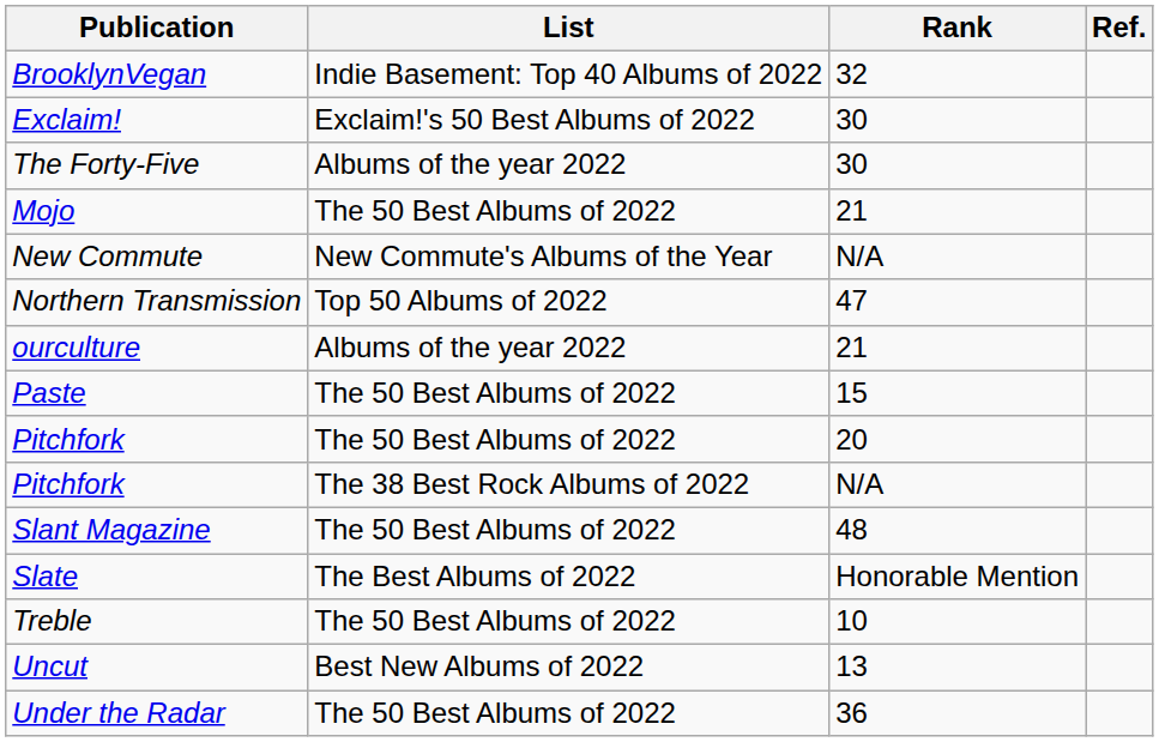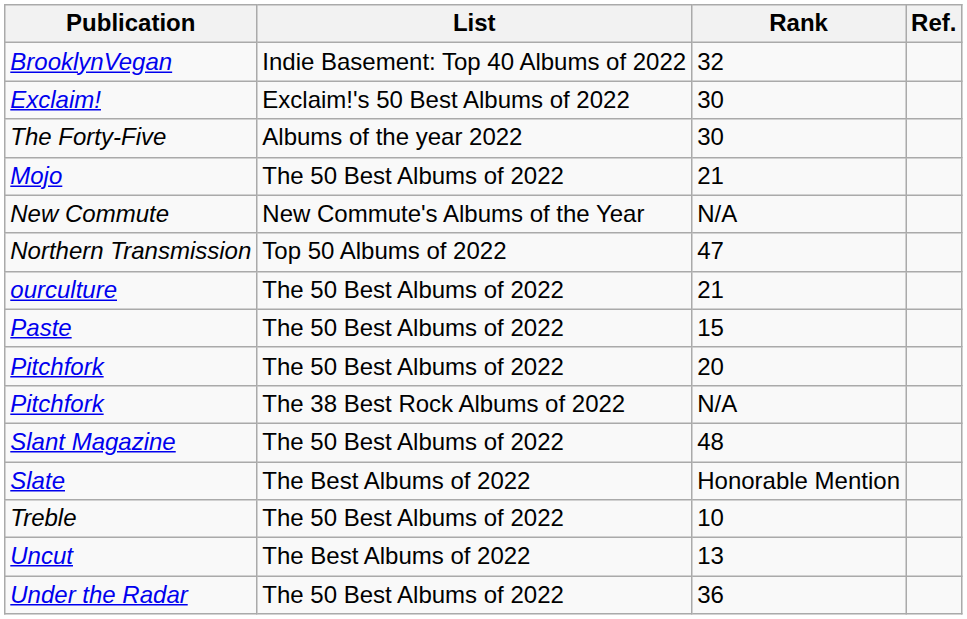 <table class="wikitable">
 <tr>
 <th>Publication</th>
 <th>List</th>
 <th>Rank</th>
 <th>Ref.</th>
 </tr>
 <tr>
 <td><em><a href='#'>BrooklynVegan</a></em></td>
 <td>Indie Basement: Top 40 Albums of 2022</td>
 <td>32</td>
 <td></td>
 </tr>
 <tr>
 <td><em><a href='#'>Exclaim!</a></em></td>
 <td>Exclaim!'s 50 Best Albums of 2022</td>
 <td>30</td>
 <td></td>
 </tr>
 <tr>
 <td><em>The Forty-Five</em></td>
 <td>Albums of the year 2022</td>
 <td>30</td>
 <td></td>
 </tr>
 <tr>
 <td><em><a href='#'>Mojo</a></em></td>
 <td>The 50 Best Albums of 2022</td>
 <td>21</td>
 <td></td>
 </tr>
 <tr>
 <td><em>New Commute</em></td>
 <td>New Commute's Albums of the Year</td>
 <td>N/A</td>
 <td></td>
 </tr>
 <tr>
 <td><em>Northern Transmission</em></td>
 <td>Top 50 Albums of 2022</td>
 <td>47</td>
 <td></td>
 </tr>
 <tr>
 <td><em><a href='#'>ourculture</a></em></td>
-<td>Albums of the year 2022</td>
+<td>The 50 Best Albums of 2022</td>
 <td>21</td>
 <td></td>
 </tr>
 <tr>
 <td><em><a href='#'>Paste</a></em></td>
 <td>The 50 Best Albums of 2022</td>
 <td>15</td>
 <td></td>
 </tr>
 <tr>
 <td><em><a href='#'>Pitchfork</a></em></td>
 <td>The 50 Best Albums of 2022</td>
 <td>20</td>
 <td></td>
 </tr>
 <tr>
 <td><em><a href='#'>Pitchfork</a></em></td>
 <td>The 38 Best Rock Albums of 2022</td>
 <td>N/A</td>
 <td></td>
 </tr>
 <tr>
 <td><em><a href='#'>Slant Magazine</a></em></td>
 <td>The 50 Best Albums of 2022</td>
 <td>48</td>
 <td></td>
 </tr>
 <tr>
 <td><em><a href='#'>Slate</a></em></td>
 <td>The Best Albums of 2022</td>
 <td>Honorable Mention</td>
 <td></td>
 </tr>
 <tr>
 <td><em>Treble</em></td>
 <td>The 50 Best Albums of 2022</td>
 <td>10</td>
 <td></td>
 </tr>
 <tr>
 <td><em><a href='#'>Uncut</a></em></td>
-<td>Best New Albums of 2022</td>
+<td>The Best Albums of 2022</td>
 <td>13</td>
 <td></td>
 </tr>
 <tr>
 <td><em><a href='#'>Under the Radar</a></em></td>
 <td>The 50 Best Albums of 2022</td>
 <td>36</td>
 <td></td>
 </tr>
 </table>
